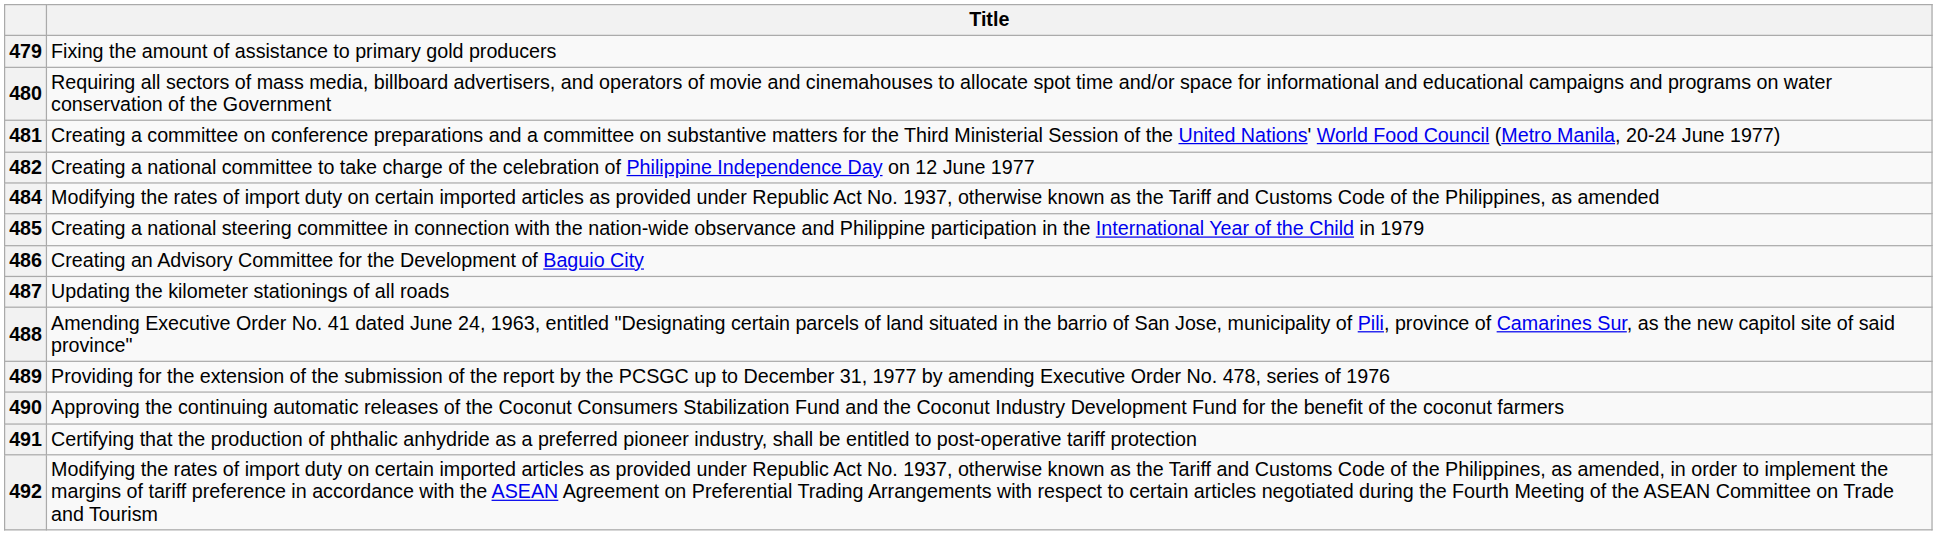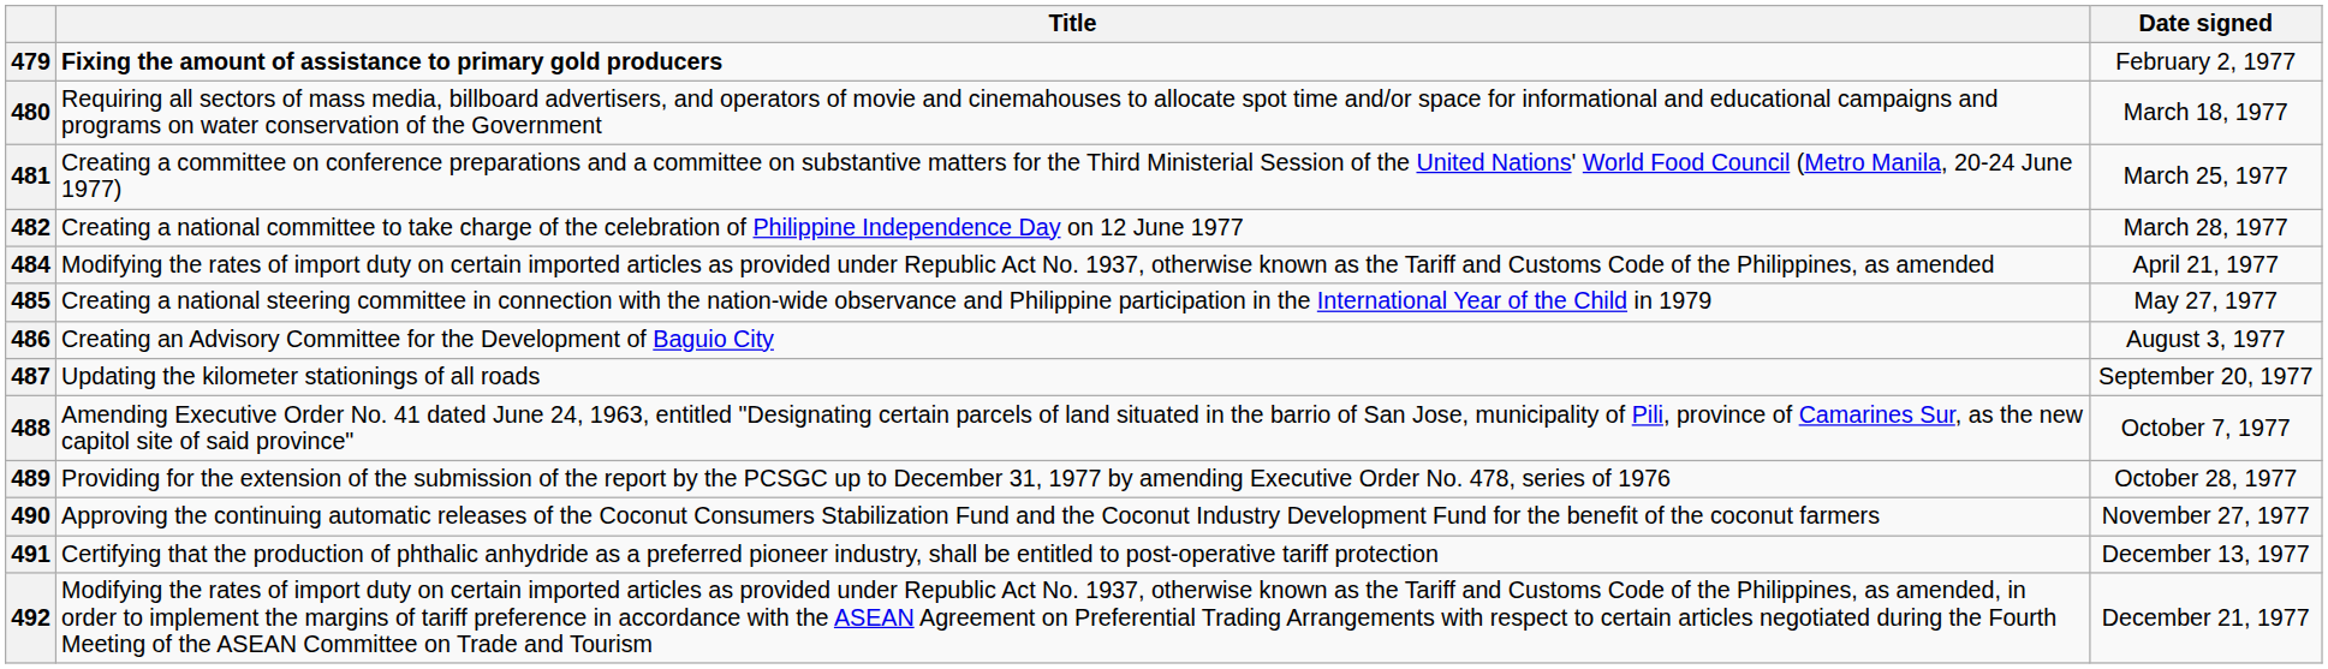 <table class="wikitable sortable" style="text-align:center;">
 <tr>
 <th scope="col"></th>
 <th scope="col">Title</th>
+<th scope="col" width="150px">Date signed</th>
 </tr>
 <tr>
 <th scope="row">479</th>
-<td style="text-align:left;">Fixing the amount of assistance to primary gold producers</td>
+<td style="text-align:left;"><strong>Fixing the amount of assistance to primary gold producers</strong></td>
+<td>February 2, 1977</td>
 </tr>
 <tr>
 <th scope="row">480</th>
 <td style="text-align:left;">Requiring all sectors of mass media, billboard advertisers, and operators of movie and cinemahouses to allocate spot time and/or space for informational and educational campaigns and programs on water conservation of the Government</td>
+<td>March 18, 1977</td>
 </tr>
 <tr>
 <th scope="row">481</th>
 <td style="text-align:left;">Creating a committee on conference preparations and a committee on substantive matters for the Third Ministerial Session of the <a href='#'>United Nations</a>' <a href='#'>World Food Council</a> (<a href='#'>Metro Manila</a>, 20-24 June 1977)</td>
+<td>March 25, 1977</td>
 </tr>
 <tr>
 <th scope="row">482</th>
 <td style="text-align:left;">Creating a national committee to take charge of the celebration of <a href='#'>Philippine Independence Day</a> on 12 June 1977</td>
+<td>March 28, 1977</td>
 </tr>
 <tr>
 <th scope="row">484</th>
 <td style="text-align:left;">Modifying the rates of import duty on certain imported articles as provided under Republic Act No. 1937, otherwise known as the Tariff and Customs Code of the Philippines, as amended</td>
+<td>April 21, 1977</td>
 </tr>
 <tr>
 <th scope="row">485</th>
 <td style="text-align:left;">Creating a national steering committee in connection with the nation-wide observance and Philippine participation in the <a href='#'>International Year of the Child</a> in 1979</td>
+<td>May 27, 1977</td>
 </tr>
 <tr>
 <th scope="row">486</th>
 <td style="text-align:left;">Creating an Advisory Committee for the Development of <a href='#'>Baguio City</a></td>
+<td>August 3, 1977</td>
 </tr>
 <tr>
 <th scope="row">487</th>
 <td style="text-align:left;">Updating the kilometer stationings of all roads</td>
+<td>September 20, 1977</td>
 </tr>
 <tr>
 <th scope="row">488</th>
 <td style="text-align:left;">Amending Executive Order No. 41 dated June 24, 1963, entitled "Designating certain parcels of land situated in the barrio of San Jose, municipality of <a href='#'>Pili</a>, province of <a href='#'>Camarines Sur</a>, as the new capitol site of said province"</td>
+<td>October 7, 1977</td>
 </tr>
 <tr>
 <th scope="row">489</th>
 <td style="text-align:left;">Providing for the extension of the submission of the report by the PCSGC up to December 31, 1977 by amending Executive Order No. 478, series of 1976</td>
+<td>October 28, 1977</td>
 </tr>
 <tr>
 <th scope="row">490</th>
 <td style="text-align:left;">Approving the continuing automatic releases of the Coconut Consumers Stabilization Fund and the Coconut Industry Development Fund for the benefit of the coconut farmers</td>
+<td>November 27, 1977</td>
 </tr>
 <tr>
 <th scope="row">491</th>
 <td style="text-align:left;">Certifying that the production of phthalic anhydride as a preferred pioneer industry, shall be entitled to post-operative tariff protection</td>
+<td>December 13, 1977</td>
 </tr>
 <tr>
 <th scope="row">492</th>
 <td style="text-align:left;">Modifying the rates of import duty on certain imported articles as provided under Republic Act No. 1937, otherwise known as the Tariff and Customs Code of the Philippines, as amended, in order to implement the margins of tariff preference in accordance with the <a href='#'>ASEAN</a> Agreement on Preferential Trading Arrangements with respect to certain articles negotiated during the Fourth Meeting of the ASEAN Committee on Trade and Tourism</td>
+<td>December 21, 1977</td>
 </tr>
 </table>
